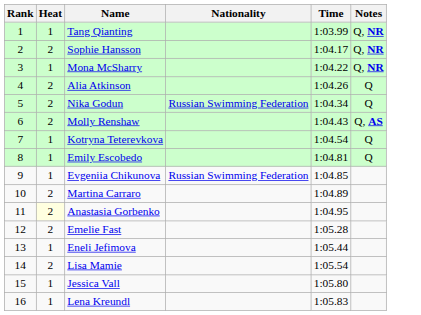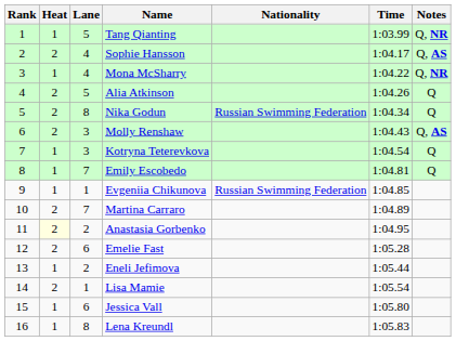 <table class="wikitable sortable" style="text-align:center">
 <tr>
 <th>Rank</th>
 <th>Heat</th>
+<th>Lane</th>
 <th>Name</th>
 <th>Nationality</th>
 <th>Time</th>
 <th>Notes</th>
 </tr>
 <tr bgcolor=ccffcc>
 <td>1</td>
 <td>1</td>
+<td>5</td>
 <td align=left><a href='#'>Tang Qianting</a></td>
 <td align=left></td>
 <td>1:03.99</td>
 <td>Q, <strong><a href='#'>NR</a></strong></td>
 </tr>
 <tr bgcolor=ccffcc>
 <td>2</td>
 <td>2</td>
+<td>4</td>
 <td align=left><a href='#'>Sophie Hansson</a></td>
 <td align=left></td>
 <td>1:04.17</td>
-<td>Q, <strong><a href='#'>NR</a></strong></td>
+<td>Q, <strong><a href='#'>AS</a></strong></td>
 </tr>
 <tr bgcolor=ccffcc>
 <td>3</td>
 <td>1</td>
+<td>4</td>
 <td align=left><a href='#'>Mona McSharry</a></td>
 <td align=left></td>
 <td>1:04.22</td>
 <td>Q, <strong><a href='#'>NR</a></strong></td>
 </tr>
 <tr bgcolor=ccffcc>
 <td>4</td>
 <td>2</td>
+<td>5</td>
 <td align=left><a href='#'>Alia Atkinson</a></td>
 <td align=left></td>
 <td>1:04.26</td>
 <td>Q</td>
 </tr>
 <tr bgcolor=ccffcc>
 <td>5</td>
 <td>2</td>
+<td>8</td>
 <td align=left><a href='#'>Nika Godun</a></td>
 <td align=left><a href='#'>Russian Swimming Federation</a></td>
 <td>1:04.34</td>
 <td>Q</td>
 </tr>
 <tr bgcolor=ccffcc>
 <td>6</td>
 <td>2</td>
+<td>3</td>
 <td align=left><a href='#'>Molly Renshaw</a></td>
 <td align=left></td>
 <td>1:04.43</td>
 <td>Q, <strong><a href='#'>AS</a></strong></td>
 </tr>
 <tr bgcolor=ccffcc>
 <td>7</td>
 <td>1</td>
+<td>3</td>
 <td align=left><a href='#'>Kotryna Teterevkova</a></td>
 <td align=left></td>
 <td>1:04.54</td>
 <td>Q</td>
 </tr>
 <tr bgcolor=ccffcc>
 <td>8</td>
 <td>1</td>
+<td>7</td>
 <td align=left><a href='#'>Emily Escobedo</a></td>
 <td align=left></td>
 <td>1:04.81</td>
 <td>Q</td>
 </tr>
 <tr>
 <td>9</td>
+<td>1</td>
 <td>1</td>
 <td align=left><a href='#'>Evgeniia Chikunova</a></td>
 <td align=left><a href='#'>Russian Swimming Federation</a></td>
 <td>1:04.85</td>
 <td></td>
 </tr>
 <tr>
 <td>10</td>
 <td>2</td>
+<td>7</td>
 <td align=left><a href='#'>Martina Carraro</a></td>
 <td align=left></td>
 <td>1:04.89</td>
 <td></td>
 </tr>
 <tr>
 <td>11</td>
 <td style="background: lightyellow;">2</td>
+<td>2</td>
 <td align=left><a href='#'>Anastasia Gorbenko</a></td>
 <td align=left></td>
 <td>1:04.95</td>
 <td></td>
 </tr>
 <tr>
 <td>12</td>
 <td>2</td>
+<td>6</td>
 <td align=left><a href='#'>Emelie Fast</a></td>
 <td align=left></td>
 <td>1:05.28</td>
 <td></td>
 </tr>
 <tr>
 <td>13</td>
 <td>1</td>
+<td>2</td>
 <td align=left><a href='#'>Eneli Jefimova</a></td>
 <td align=left></td>
 <td>1:05.44</td>
 <td></td>
 </tr>
 <tr>
 <td>14</td>
 <td>2</td>
+<td>1</td>
 <td align=left><a href='#'>Lisa Mamie</a></td>
 <td align=left></td>
 <td>1:05.54</td>
 <td></td>
 </tr>
 <tr>
 <td>15</td>
 <td>1</td>
+<td>6</td>
 <td align=left><a href='#'>Jessica Vall</a></td>
 <td align=left></td>
 <td>1:05.80</td>
 <td></td>
 </tr>
 <tr>
 <td>16</td>
 <td>1</td>
+<td>8</td>
 <td align=left><a href='#'>Lena Kreundl</a></td>
 <td align=left></td>
 <td>1:05.83</td>
 <td></td>
 </tr>
 </table>
